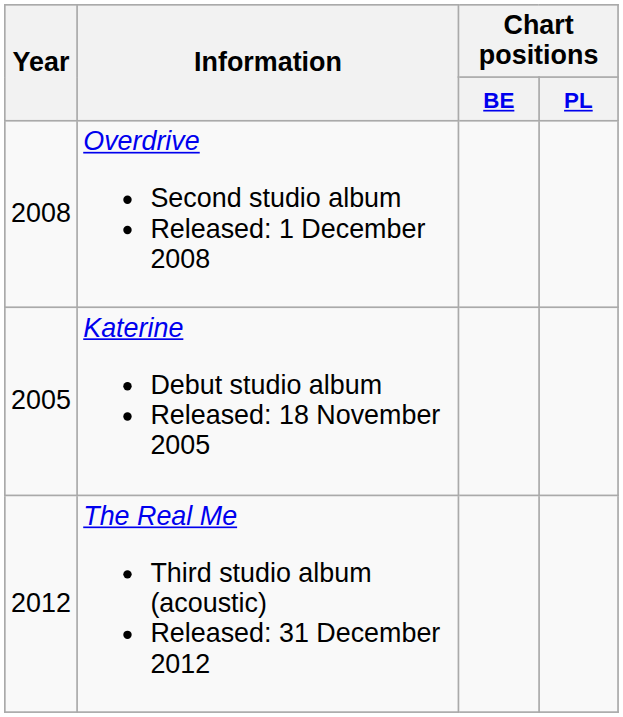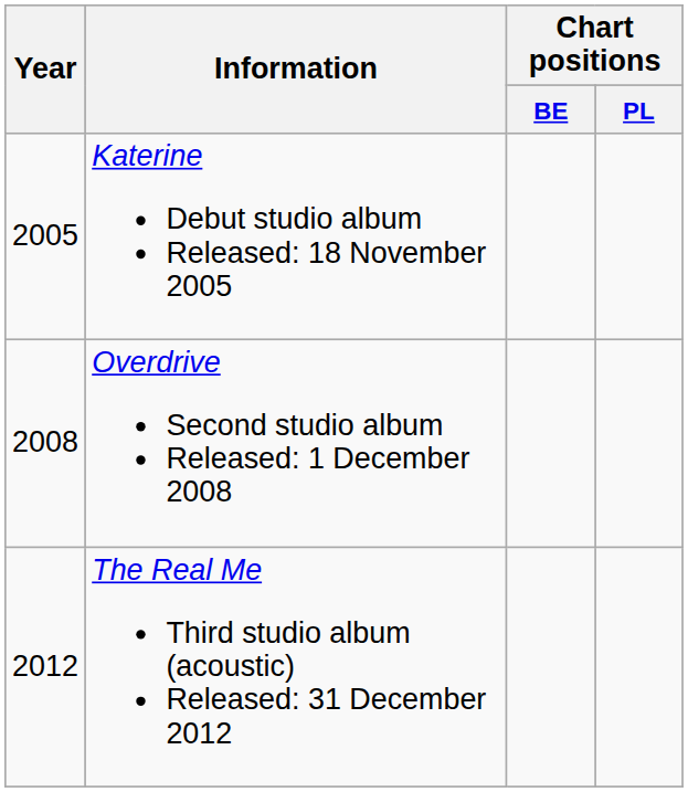 <table class="wikitable">
 <tr>
 <th align="center" rowspan="2">Year</th>
 <th width="220" align="center" rowspan="2">Information</th>
 <th align="center" colspan="2">Chart positions</th>
 </tr>
 <tr>
 <th width="40"><small><a href='#'>BE</a></small></th>
 <th width="40"><small><a href='#'>PL</a></small></th>
 </tr>
 <tr>
-<td align="center">2008</td>
-<td align="left"><em><a href='#'>Overdrive</a></em><br><ul><li>Second studio album</li><li>Released: 1 December 2008</li></ul></td>
+<td align="center">2005</td>
+<td align="left"><em><a href='#'>Katerine</a></em><br><ul><li>Debut studio album</li><li>Released: 18 November 2005</li></ul></td>
 <td></td>
 <td></td>
 </tr>
 <tr>
-<td align="center">2005</td>
-<td align="left"><em><a href='#'>Katerine</a></em><br><ul><li>Debut studio album</li><li>Released: 18 November 2005</li></ul></td>
+<td align="center">2008</td>
+<td align="left"><em><a href='#'>Overdrive</a></em><br><ul><li>Second studio album</li><li>Released: 1 December 2008</li></ul></td>
 <td></td>
 <td></td>
 </tr>
 <tr>
 <td align="center">2012</td>
 <td align="left"><em><a href='#'>The Real Me</a></em><br><ul><li>Third studio album (acoustic)</li><li>Released: 31 December 2012</li></ul></td>
 <td></td>
 <td></td>
 </tr>
 </table>
